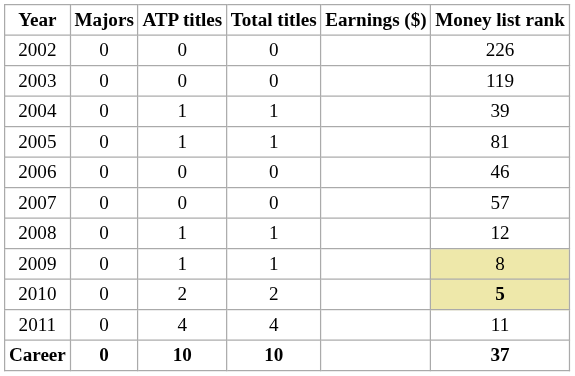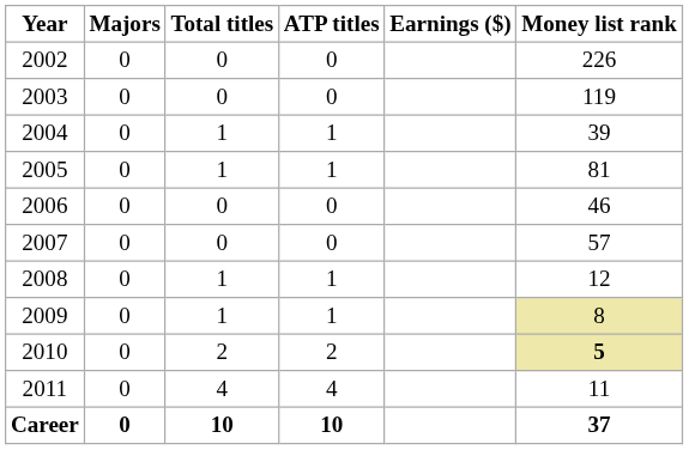 <table cellpadding=3 border=1 style=font-size:98%;text-align:center;border-collapse:collapse;border:#aaa>
 <tr>
 <th>Year</th>
 <th>Majors</th>
+<th>Total titles</th>
 <th>ATP titles</th>
-<th>Total titles</th>
 <th>Earnings ($)</th>
 <th>Money list rank</th>
 </tr>
 <tr>
 <td>2002</td>
 <td>0</td>
 <td>0</td>
 <td>0</td>
 <td></td>
 <td>226</td>
 </tr>
 <tr>
 <td>2003</td>
 <td>0</td>
 <td>0</td>
 <td>0</td>
 <td></td>
 <td>119</td>
 </tr>
 <tr>
 <td>2004</td>
 <td>0</td>
 <td>1</td>
 <td>1</td>
 <td></td>
 <td>39</td>
 </tr>
 <tr>
 <td>2005</td>
 <td>0</td>
 <td>1</td>
 <td>1</td>
 <td></td>
 <td>81</td>
 </tr>
 <tr>
 <td>2006</td>
 <td>0</td>
 <td>0</td>
 <td>0</td>
 <td></td>
 <td>46</td>
 </tr>
 <tr>
 <td>2007</td>
 <td>0</td>
 <td>0</td>
 <td>0</td>
 <td></td>
 <td>57</td>
 </tr>
 <tr>
 <td>2008</td>
 <td>0</td>
 <td>1</td>
 <td>1</td>
 <td></td>
 <td>12</td>
 </tr>
 <tr>
 <td>2009</td>
 <td>0</td>
 <td>1</td>
 <td>1</td>
 <td></td>
 <td bgcolor=#eee8AA>8</td>
 </tr>
 <tr>
 <td>2010</td>
 <td>0</td>
 <td>2</td>
 <td>2</td>
 <td></td>
 <td bgcolor=#eee8AA><strong>5</strong></td>
 </tr>
 <tr>
 <td>2011</td>
 <td>0</td>
 <td>4</td>
 <td>4</td>
 <td></td>
 <td>11 </td>
 </tr>
 <tr>
 <th>Career</th>
 <th>0</th>
 <th>10</th>
 <th>10</th>
 <th></th>
 <th>37 </th>
 </tr>
 </table>
